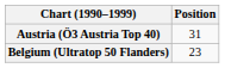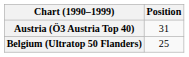 <table class="wikitable plainrowheaders" style="text-align:center">
 <tr>
 <th>Chart (1990–1999)</th>
 <th>Position</th>
 </tr>
 <tr>
 <th scope="row">Austria (Ö3 Austria Top 40)</th>
 <td>31</td>
 </tr>
 <tr>
 <th scope="row">Belgium (Ultratop 50 Flanders)</th>
-<td>23</td>
+<td>25</td>
 </tr>
 </table>
